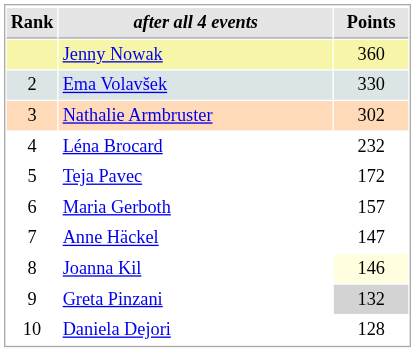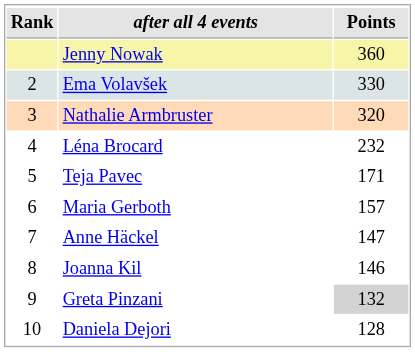 <table cellspacing="1" cellpadding="3" style="border:1px solid #AAAAAA;font-size:86%">
 <tr style="background-color: #E4E4E4;">
 </tr>
 <tr style="background-color: #E4E4E4;">
 <th style="border-bottom:1px solid #AAAAAA; width: 10px;">Rank</th>
 <th style="border-bottom:1px solid #AAAAAA; width: 200px;"><em>after all 4 events</em></th>
 <th style="border-bottom:1px solid #AAAAAA; width: 50px;">Points</th>
 </tr>
 <tr style="background:#f7f6a8;">
 <td align=center></td>
 <td> <a href='#'>Jenny Nowak</a></td>
 <td align=center>360</td>
 </tr>
 <tr style="background:#dce5e5;">
 <td align=center>2</td>
 <td> <a href='#'>Ema Volavšek</a></td>
 <td align=center>330</td>
 </tr>
 <tr style="background:#ffdab9;">
 <td align=center>3</td>
 <td> <a href='#'>Nathalie Armbruster</a></td>
-<td align=center>302</td>
+<td align=center>320</td>
 </tr>
 <tr>
 <td align=center>4</td>
 <td> <a href='#'>Léna Brocard</a></td>
 <td align=center>232</td>
 </tr>
 <tr>
 <td align=center>5</td>
 <td> <a href='#'>Teja Pavec</a></td>
-<td align=center>172</td>
+<td align=center>171</td>
 </tr>
 <tr>
 <td align=center>6</td>
 <td> <a href='#'>Maria Gerboth</a></td>
 <td align=center>157</td>
 </tr>
 <tr>
 <td align=center>7</td>
 <td> <a href='#'>Anne Häckel</a></td>
 <td align=center>147</td>
 </tr>
 <tr>
 <td align=center>8</td>
 <td> <a href='#'>Joanna Kil</a></td>
-<td align=center style="background: lightyellow;">146</td>
+<td align=center>146</td>
 </tr>
 <tr>
 <td align=center>9</td>
 <td> <a href='#'>Greta Pinzani</a></td>
 <td align=center style="background: lightgrey;">132</td>
 </tr>
 <tr>
 <td align=center>10</td>
 <td> <a href='#'>Daniela Dejori</a></td>
 <td align=center>128</td>
 </tr>
 </table>
